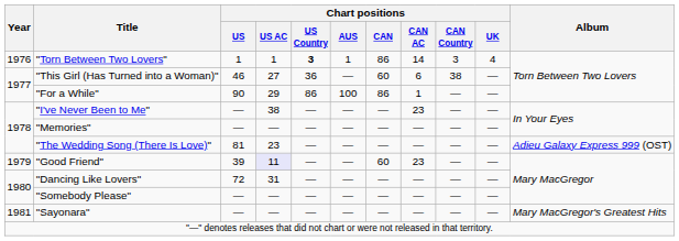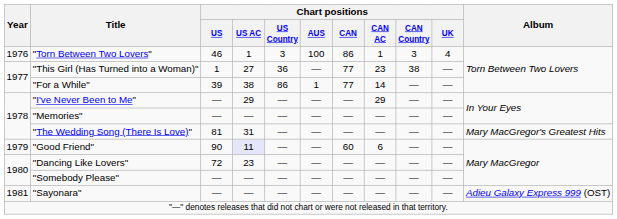 <table class="wikitable">
 <tr>
 <th rowspan="2">Year</th>
 <th rowspan="2">Title</th>
 <th colspan="8">Chart positions</th>
 <th rowspan="2">Album</th>
 </tr>
 <tr>
 <th style="width:45px;"><small><a href='#'>US</a></small><br></th>
 <th style="width:45px;"><small><a href='#'>US AC</a></small><br></th>
 <th style="width:45px;"><small><a href='#'>US Country</a></small><br></th>
 <th style="width:45px;"><small><a href='#'>AUS</a></small><br></th>
 <th style="width:45px;"><small><a href='#'>CAN</a></small><br></th>
 <th style="width:45px;"><small><a href='#'>CAN AC</a></small><br></th>
 <th style="width:45px;"><small><a href='#'>CAN Country</a></small><br></th>
 <th style="width:45px;"><small><a href='#'>UK</a></small><br></th>
 </tr>
 <tr>
 <td>1976</td>
 <td>"<a href='#'>Torn Between Two Lovers</a>"</td>
+<td style="text-align:center;">46</td>
 <td style="text-align:center;">1</td>
+<td style="text-align:center;">3</td>
+<td style="text-align:center;">100</td>
+<td style="text-align:center;">86</td>
 <td style="text-align:center;">1</td>
-<td style="text-align:center;"><strong>3</strong></td>
-<td style="text-align:center;">1</td>
-<td style="text-align:center;">86</td>
-<td style="text-align:center;">14</td>
 <td style="text-align:center;">3</td>
 <td style="text-align:center;">4</td>
 <td rowspan="3"><em>Torn Between Two Lovers</em></td>
 </tr>
 <tr>
 <td rowspan="2">1977</td>
 <td>"This Girl (Has Turned into a Woman)"</td>
-<td style="text-align:center;">46</td>
+<td style="text-align:center;">1</td>
 <td style="text-align:center;">27</td>
 <td style="text-align:center;">36</td>
 <td style="text-align:center;">—</td>
-<td style="text-align:center;">60</td>
-<td style="text-align:center;">6</td>
+<td style="text-align:center;">77</td>
+<td style="text-align:center;">23</td>
 <td style="text-align:center;">38</td>
 <td style="text-align:center;">—</td>
 </tr>
 <tr>
 <td>"For a While"</td>
-<td style="text-align:center;">90</td>
-<td style="text-align:center;">29</td>
-<td style="text-align:center;">86</td>
-<td style="text-align:center;">100</td>
+<td style="text-align:center;">39</td>
+<td style="text-align:center;">38</td>
 <td style="text-align:center;">86</td>
 <td style="text-align:center;">1</td>
+<td style="text-align:center;">77</td>
+<td style="text-align:center;">14</td>
 <td style="text-align:center;">—</td>
 <td style="text-align:center;">—</td>
 </tr>
 <tr>
 <td rowspan="3">1978</td>
 <td>"<a href='#'>I've Never Been to Me</a>"</td>
 <td style="text-align:center;">—</td>
-<td style="text-align:center;">38</td>
+<td style="text-align:center;">29</td>
 <td style="text-align:center;">—</td>
 <td style="text-align:center;">—</td>
 <td style="text-align:center;">—</td>
-<td style="text-align:center;">23</td>
+<td style="text-align:center;">29</td>
 <td style="text-align:center;">—</td>
 <td style="text-align:center;">—</td>
 <td rowspan="2"><em>In Your Eyes</em></td>
 </tr>
 <tr>
 <td>"Memories"</td>
 <td style="text-align:center;">—</td>
 <td style="text-align:center;">—</td>
 <td style="text-align:center;">—</td>
 <td style="text-align:center;">—</td>
 <td style="text-align:center;">—</td>
 <td style="text-align:center;">—</td>
 <td style="text-align:center;">—</td>
 <td style="text-align:center;">—</td>
 </tr>
 <tr>
 <td>"<a href='#'>The Wedding Song (There Is Love)</a>"</td>
 <td style="text-align:center;">81</td>
-<td style="text-align:center;">23</td>
+<td style="text-align:center;">31</td>
 <td style="text-align:center;">—</td>
 <td style="text-align:center;">—</td>
 <td style="text-align:center;">—</td>
 <td style="text-align:center;">—</td>
 <td style="text-align:center;">—</td>
 <td style="text-align:center;">—</td>
-<td><em><a href='#'>Adieu Galaxy Express 999</a></em> (OST)</td>
+<td><em>Mary MacGregor's Greatest Hits</em></td>
 </tr>
 <tr>
 <td>1979</td>
 <td>"Good Friend"</td>
-<td style="text-align:center;">39</td>
+<td style="text-align:center;">90</td>
 <td style="background: lavender; text-align:center;">11</td>
 <td style="text-align:center;">—</td>
 <td style="text-align:center;">—</td>
 <td style="text-align:center;">60</td>
-<td style="text-align:center;">23</td>
+<td style="text-align:center;">6</td>
 <td style="text-align:center;">—</td>
 <td style="text-align:center;">—</td>
 <td rowspan="3"><em>Mary MacGregor</em></td>
 </tr>
 <tr>
 <td rowspan="2">1980</td>
 <td>"Dancing Like Lovers"</td>
 <td style="text-align:center;">72</td>
-<td style="text-align:center;">31</td>
+<td style="text-align:center;">23</td>
 <td style="text-align:center;">—</td>
 <td style="text-align:center;">—</td>
 <td style="text-align:center;">—</td>
 <td style="text-align:center;">—</td>
 <td style="text-align:center;">—</td>
 <td style="text-align:center;">—</td>
 </tr>
 <tr>
 <td>"Somebody Please"</td>
 <td style="text-align:center;">—</td>
 <td style="text-align:center;">—</td>
 <td style="text-align:center;">—</td>
 <td style="text-align:center;">—</td>
 <td style="text-align:center;">—</td>
 <td style="text-align:center;">—</td>
 <td style="text-align:center;">—</td>
 <td style="text-align:center;">—</td>
 </tr>
 <tr>
 <td>1981</td>
 <td>"Sayonara"</td>
 <td style="text-align:center;">—</td>
 <td style="text-align:center;">—</td>
 <td style="text-align:center;">—</td>
 <td style="text-align:center;">—</td>
 <td style="text-align:center;">—</td>
 <td style="text-align:center;">—</td>
 <td style="text-align:center;">—</td>
 <td style="text-align:center;">—</td>
-<td><em>Mary MacGregor's Greatest Hits</em></td>
+<td><em><a href='#'>Adieu Galaxy Express 999</a></em> (OST)</td>
 </tr>
 <tr>
 <td colspan="11" style="text-align:center; font-size:85%;">"—" denotes releases that did not chart or were not released in that territory.</td>
 </tr>
 </table>
